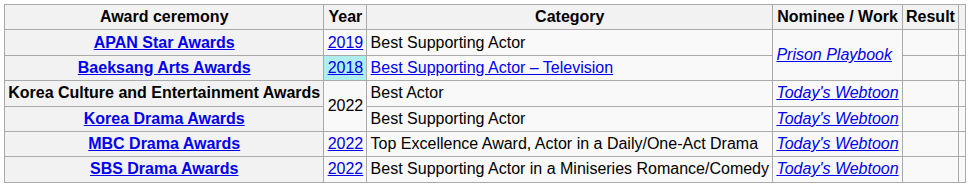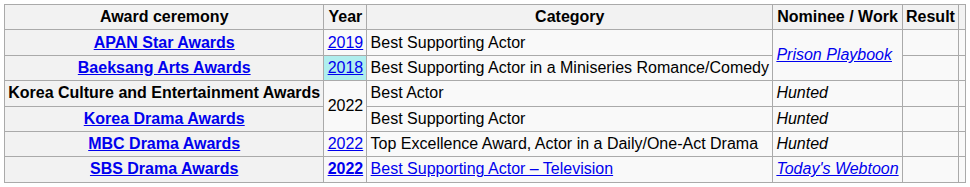 <table class="wikitable plainrowheaders sortable">
 <tr>
 <th scope="col">Award ceremony</th>
 <th scope="col">Year</th>
 <th scope="col">Category</th>
 <th scope="col">Nominee / Work</th>
 <th scope="col">Result</th>
 <th scope="col" class="unsortable" style="text-align:center"></th>
 </tr>
 <tr>
 <th scope="row"><a href='#'>APAN Star Awards</a></th>
 <td style="text-align:center"><a href='#'>2019</a></td>
 <td>Best Supporting Actor</td>
 <td rowspan="2"><em><a href='#'>Prison Playbook</a></em></td>
 <td></td>
 <td style="text-align:center"></td>
 </tr>
 <tr>
 <th scope="row"><a href='#'>Baeksang Arts Awards</a></th>
 <td style="background: paleturquoise; text-align:center"><a href='#'>2018</a></td>
-<td><a href='#'>Best Supporting Actor – Television</a></td>
+<td>Best Supporting Actor in a Miniseries Romance/Comedy</td>
 <td></td>
 <td style="text-align:center"></td>
 </tr>
 <tr>
 <th scope="row">Korea Culture and Entertainment Awards</th>
 <td style="text-align:center" rowspan="2">2022</td>
 <td>Best Actor</td>
-<td><em><a href='#'>Today's Webtoon</a></em></td>
+<td><em>Hunted</em></td>
 <td></td>
 <td style="text-align:center"></td>
 </tr>
 <tr>
 <th scope="row"><a href='#'>Korea Drama Awards</a></th>
 <td>Best Supporting Actor</td>
-<td><em><a href='#'>Today's Webtoon</a></em></td>
+<td><em>Hunted</em></td>
 <td></td>
 <td style="text-align:center"></td>
 </tr>
 <tr>
 <th rowspan="1" scope="row"><a href='#'>MBC Drama Awards</a></th>
 <td style="text-align:center"><a href='#'>2022</a></td>
 <td>Top Excellence Award, Actor in a Daily/One-Act Drama</td>
-<td><em><a href='#'>Today's Webtoon</a></em></td>
+<td><em>Hunted</em></td>
 <td></td>
 <td style="text-align:center"></td>
 </tr>
 <tr>
 <th rowspan="1" scope="row"><a href='#'>SBS Drama Awards</a></th>
-<td style="text-align:center"><a href='#'>2022</a></td>
-<td>Best Supporting Actor in a Miniseries Romance/Comedy</td>
+<td style="text-align:center"><strong><a href='#'>2022</a></strong></td>
+<td><a href='#'>Best Supporting Actor – Television</a></td>
 <td><em><a href='#'>Today's Webtoon</a></em></td>
 <td></td>
 <td style="text-align:center"></td>
 </tr>
 </table>
